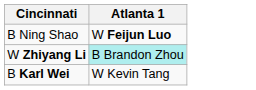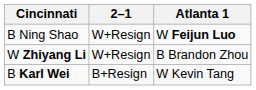 <table class="wikitable">
 <tr>
 <th>Cincinnati</th>
+<th>2–1</th>
 <th>Atlanta 1</th>
 </tr>
 <tr>
 <td>B Ning Shao</td>
+<td>W+Resign</td>
 <td>W <strong>Feijun Luo</strong></td>
 </tr>
 <tr>
 <td>W <strong>Zhiyang Li</strong></td>
-<td style="background: paleturquoise;">B Brandon Zhou</td>
+<td>W+Resign</td>
+<td>B Brandon Zhou</td>
 </tr>
 <tr>
 <td>B <strong>Karl Wei</strong></td>
+<td>B+Resign</td>
 <td>W Kevin Tang</td>
 </tr>
 </table>
